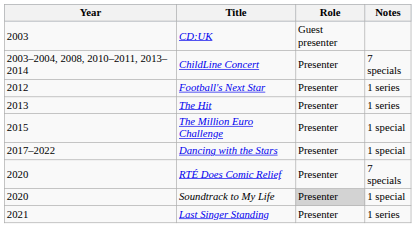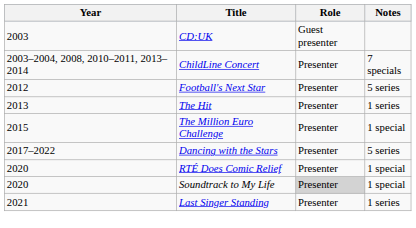 <table class="wikitable">
 <tr style="background:#b0c4de; text-align:center;">
 <th>Year</th>
 <th>Title</th>
 <th>Role</th>
 <th>Notes</th>
 </tr>
 <tr>
 <td>2003</td>
 <td><em><a href='#'>CD:UK</a></em></td>
 <td>Guest presenter</td>
 <td></td>
 </tr>
 <tr>
 <td>2003–2004, 2008, 2010–2011, 2013–2014</td>
 <td><em><a href='#'>ChildLine Concert</a></em></td>
 <td>Presenter</td>
 <td>7 specials</td>
 </tr>
 <tr>
 <td>2012</td>
 <td><a href='#'><em>Football's Next Star</em></a></td>
 <td>Presenter</td>
-<td>1 series</td>
+<td>5 series</td>
 </tr>
 <tr>
 <td>2013</td>
 <td><a href='#'><em>The Hit</em></a></td>
 <td>Presenter</td>
 <td>1 series</td>
 </tr>
 <tr>
 <td>2015</td>
 <td><a href='#'><em>The Million Euro Challenge</em></a></td>
 <td>Presenter</td>
 <td>1 special</td>
 </tr>
 <tr>
 <td>2017–2022</td>
 <td><a href='#'><em>Dancing with the Stars</em></a></td>
 <td>Presenter</td>
-<td>1 special</td>
+<td>5 series</td>
 </tr>
 <tr>
 <td>2020</td>
 <td><em><a href='#'>RTÉ Does Comic Relief</a></em></td>
 <td>Presenter</td>
-<td>7 specials</td>
+<td>1 special</td>
 </tr>
 <tr>
 <td>2020</td>
 <td><em>Soundtrack to My Life</em></td>
 <td style="background: lightgrey;">Presenter</td>
 <td>1 special</td>
 </tr>
 <tr>
 <td>2021</td>
 <td><em><a href='#'>Last Singer Standing</a></em></td>
 <td>Presenter</td>
 <td>1 series</td>
 </tr>
 </table>
